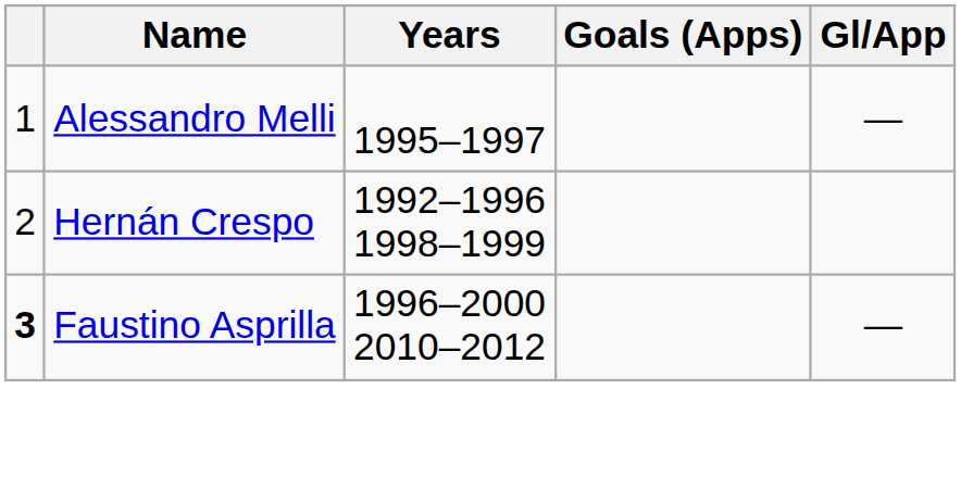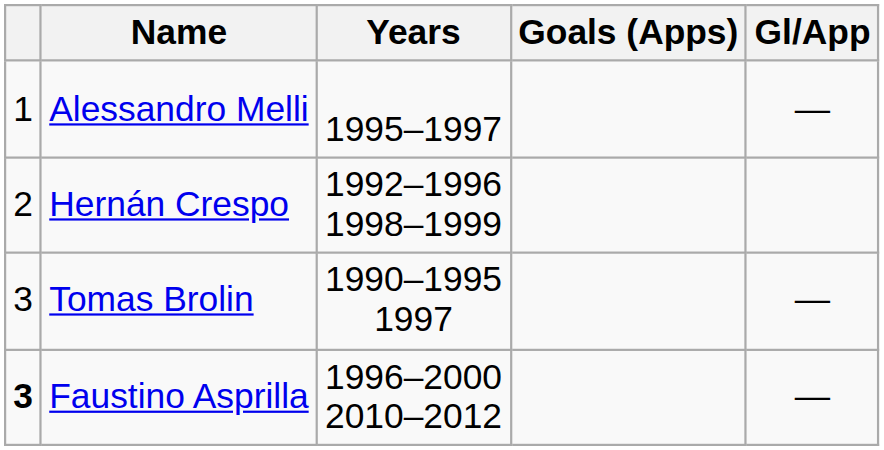 <table class="wikitable sortable" style="text-align: center">
 <tr>
 <th></th>
 <th>Name</th>
 <th>Years</th>
 <th>Goals (Apps)</th>
 <th>Gl/App</th>
 </tr>
 <tr>
 <td>1</td>
 <td align="left"> <a href='#'>Alessandro Melli</a></td>
 <td><br>1995–1997</td>
 <td></td>
 <td>—</td>
 </tr>
 <tr>
 <td>2</td>
 <td align="left"> <a href='#'>Hernán Crespo</a></td>
 <td>1992–1996<br>1998–1999</td>
 <td></td>
 <td></td>
 </tr>
 <tr>
+<td>3</td>
+<td align="left"> <a href='#'>Tomas Brolin</a></td>
+<td>1990–1995<br>1997</td>
+<td></td>
+<td>—</td>
+</tr>
+<tr>
 <td><strong>3</strong></td>
 <td align="left"> <a href='#'>Faustino Asprilla</a></td>
 <td>1996–2000<br>2010–2012</td>
 <td></td>
 <td>—</td>
 </tr>
 </table>
